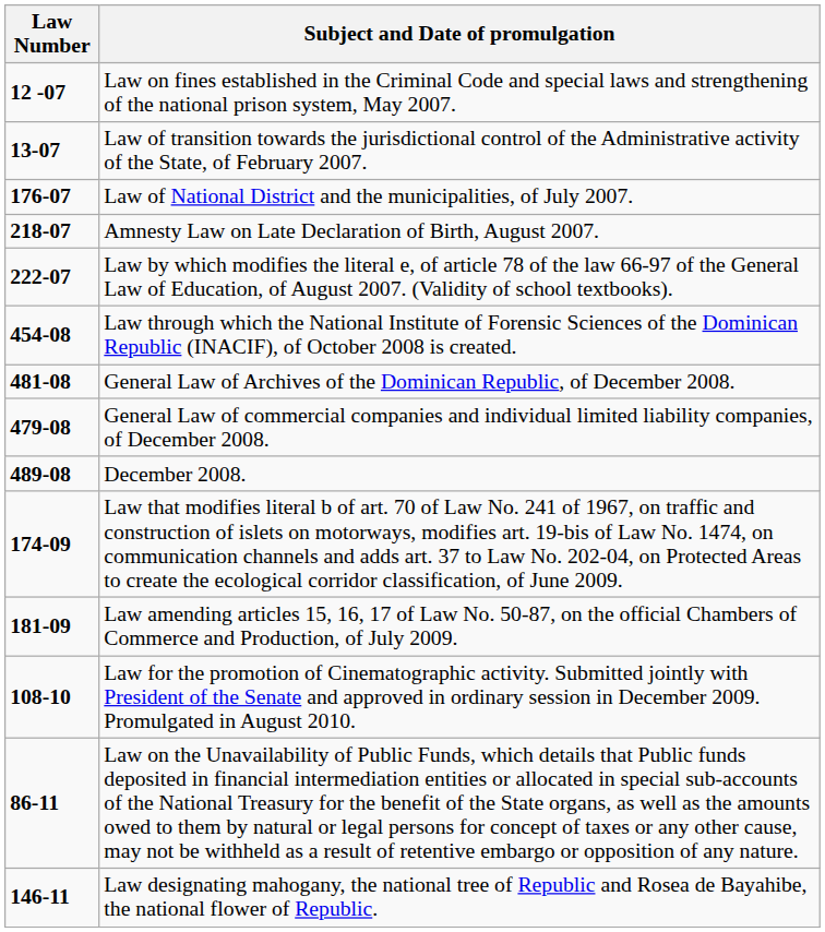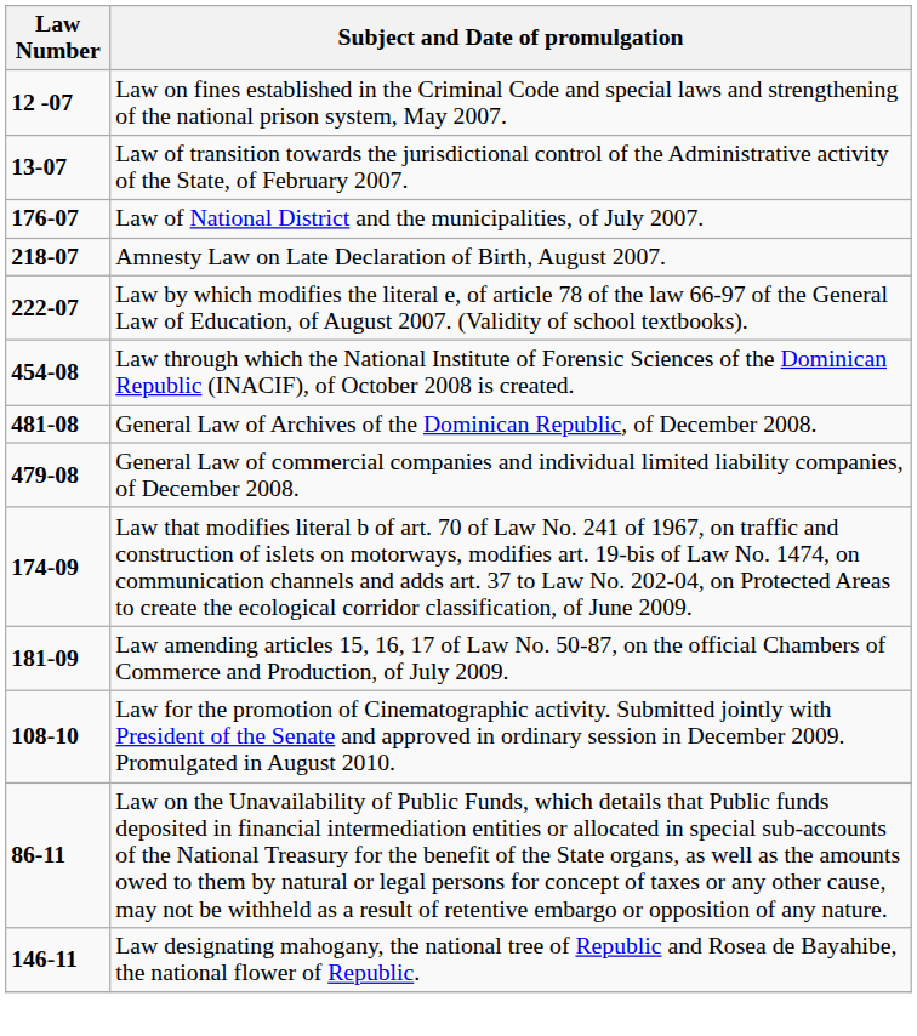 <table class="wikitable">
 <tr>
 <th>Law Number</th>
 <th>Subject and Date of promulgation</th>
 </tr>
 <tr>
 <td><strong>12 -07</strong></td>
 <td>Law on fines established in the Criminal Code and special laws and strengthening of the national prison system, May 2007.</td>
 </tr>
 <tr>
 <td><strong>13-07</strong></td>
 <td>Law of transition towards the jurisdictional control of the Administrative activity of the State, of February 2007.</td>
 </tr>
 <tr>
 <td><strong>176-07</strong></td>
 <td>Law of <a href='#'>National District</a> and the municipalities, of July 2007.</td>
 </tr>
 <tr>
 <td><strong>218-07</strong></td>
 <td>Amnesty Law on Late Declaration of Birth, August 2007.</td>
 </tr>
 <tr>
 <td><strong>222-07</strong></td>
 <td>Law by which modifies the literal e, of article 78 of the law 66-97 of the General Law of Education, of August 2007. (Validity of school textbooks).</td>
 </tr>
 <tr>
 <td><strong>454-08</strong></td>
 <td>Law through which the National Institute of Forensic Sciences of the <a href='#'>Dominican Republic</a> (INACIF), of October 2008 is created.</td>
 </tr>
 <tr>
 <td><strong>481-08</strong></td>
 <td>General Law of Archives of the <a href='#'>Dominican Republic</a>, of December 2008.</td>
 </tr>
 <tr>
 <td><strong>479-08</strong></td>
 <td>General Law of commercial companies and individual limited liability companies, of December 2008.</td>
 </tr>
 <tr>
-<td><strong>489-08</strong></td>
-<td>December 2008.</td>
-</tr>
-<tr>
 <td><strong>174-09</strong></td>
 <td>Law that modifies literal b of art. 70 of Law No. 241 of 1967, on traffic and construction of islets on motorways, modifies art. 19-bis of Law No. 1474, on communication channels and adds art. 37 to Law No. 202-04, on Protected Areas to create the ecological corridor classification, of June 2009.</td>
 </tr>
 <tr>
 <td><strong>181-09</strong></td>
 <td>Law amending articles 15, 16, 17 of Law No. 50-87, on the official Chambers of Commerce and Production, of July 2009.</td>
 </tr>
 <tr>
 <td><strong>108-10</strong></td>
 <td>Law for the promotion of Cinematographic activity. Submitted jointly with <a href='#'>President of the Senate</a> and approved in ordinary session in December 2009. Promulgated in August 2010.</td>
 </tr>
 <tr>
 <td><strong>86-11</strong></td>
 <td>Law on the Unavailability of Public Funds, which details that Public funds deposited in financial intermediation entities or allocated in special sub-accounts of the National Treasury for the benefit of the State organs, as well as the amounts owed to them by natural or legal persons for concept of taxes or any other cause, may not be withheld as a result of retentive embargo or opposition of any nature.</td>
 </tr>
 <tr>
 <td><strong>146-11</strong></td>
 <td>Law designating mahogany, the national tree of <a href='#'>Republic</a> and Rosea de Bayahibe, the national flower of <a href='#'>Republic</a>.</td>
 </tr>
 <tr>
 </tr>
 </table>
